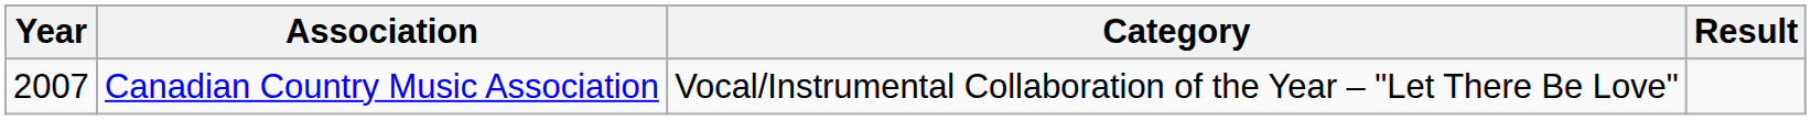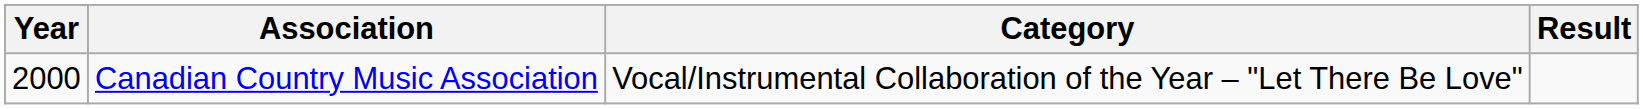 <table class="wikitable">
 <tr>
 <th>Year</th>
 <th>Association</th>
 <th>Category</th>
 <th>Result</th>
 </tr>
 <tr>
-<td>2007</td>
+<td>2000</td>
 <td><a href='#'>Canadian Country Music Association</a></td>
 <td>Vocal/Instrumental Collaboration of the Year – "Let There Be Love"</td>
 <td></td>
 </tr>
 </table>
